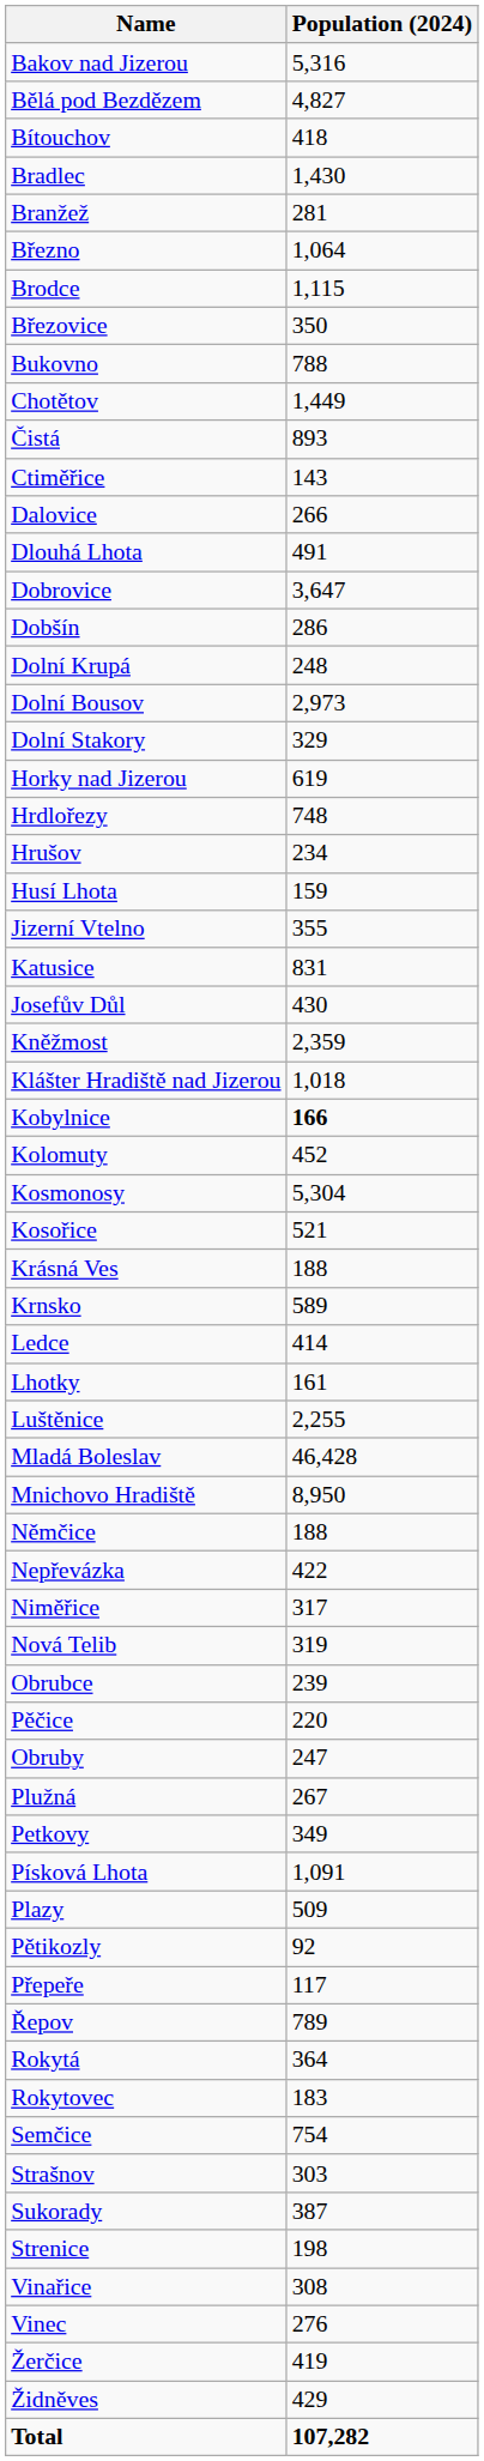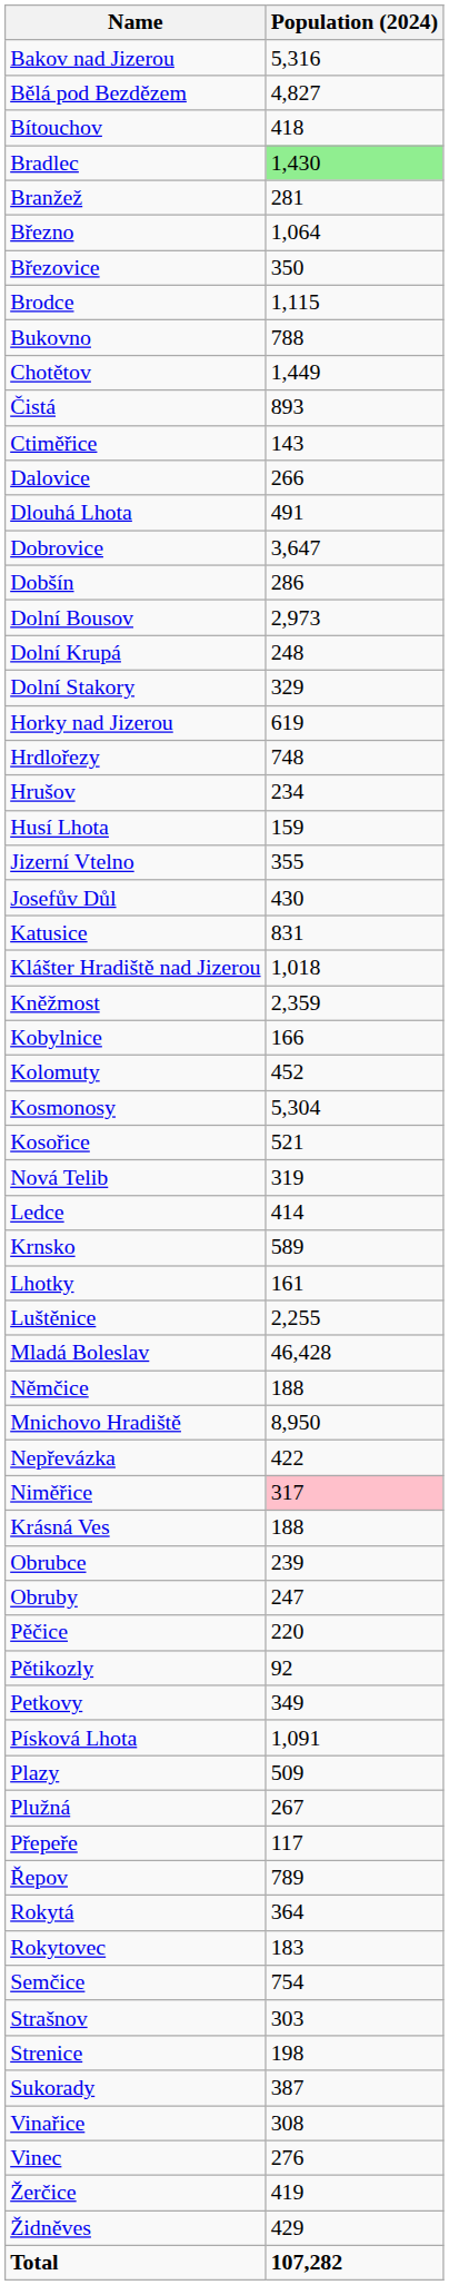 <table class="wikitable sortable collapsible collapsed">
 <tr>
 <th>Name</th>
 <th>Population (2024)</th>
 </tr>
 <tr>
 <td><a href='#'>Bakov nad Jizerou</a></td>
 <td>5,316</td>
 </tr>
 <tr>
 <td><a href='#'>Bělá pod Bezdězem</a></td>
 <td>4,827</td>
 </tr>
 <tr>
 <td><a href='#'>Bítouchov</a></td>
 <td>418</td>
 </tr>
 <tr>
 <td><a href='#'>Bradlec</a></td>
-<td>1,430</td>
+<td style="background: lightgreen;">1,430</td>
 </tr>
 <tr>
 <td><a href='#'>Branžež</a></td>
 <td>281</td>
 </tr>
 <tr>
 <td><a href='#'>Březno</a></td>
 <td>1,064</td>
 </tr>
 <tr>
+<td><a href='#'>Březovice</a></td>
+<td>350</td>
+</tr>
+<tr>
 <td><a href='#'>Brodce</a></td>
 <td>1,115</td>
-</tr>
-<tr>
-<td><a href='#'>Březovice</a></td>
-<td>350</td>
 </tr>
 <tr>
 <td><a href='#'>Bukovno</a></td>
 <td>788</td>
 </tr>
 <tr>
 <td><a href='#'>Chotětov</a></td>
 <td>1,449</td>
 </tr>
 <tr>
 <td><a href='#'>Čistá</a></td>
 <td>893</td>
 </tr>
 <tr>
 <td><a href='#'>Ctiměřice</a></td>
 <td>143</td>
 </tr>
 <tr>
 <td><a href='#'>Dalovice</a></td>
 <td>266</td>
 </tr>
 <tr>
 <td><a href='#'>Dlouhá Lhota</a></td>
 <td>491</td>
 </tr>
 <tr>
 <td><a href='#'>Dobrovice</a></td>
 <td>3,647</td>
 </tr>
 <tr>
 <td><a href='#'>Dobšín</a></td>
 <td>286</td>
 </tr>
 <tr>
+<td><a href='#'>Dolní Bousov</a></td>
+<td>2,973</td>
+</tr>
+<tr>
 <td><a href='#'>Dolní Krupá</a></td>
 <td>248</td>
-</tr>
-<tr>
-<td><a href='#'>Dolní Bousov</a></td>
-<td>2,973</td>
 </tr>
 <tr>
 <td><a href='#'>Dolní Stakory</a></td>
 <td>329</td>
 </tr>
 <tr>
 <td><a href='#'>Horky nad Jizerou</a></td>
 <td>619</td>
 </tr>
 <tr>
 <td><a href='#'>Hrdlořezy</a></td>
 <td>748</td>
 </tr>
 <tr>
 <td><a href='#'>Hrušov</a></td>
 <td>234</td>
 </tr>
 <tr>
 <td><a href='#'>Husí Lhota</a></td>
 <td>159</td>
 </tr>
 <tr>
 <td><a href='#'>Jizerní Vtelno</a></td>
 <td>355</td>
 </tr>
 <tr>
+<td><a href='#'>Josefův Důl</a></td>
+<td>430</td>
+</tr>
+<tr>
 <td><a href='#'>Katusice</a></td>
 <td>831</td>
 </tr>
 <tr>
-<td><a href='#'>Josefův Důl</a></td>
-<td>430</td>
+<td><a href='#'>Klášter Hradiště nad Jizerou</a></td>
+<td>1,018</td>
 </tr>
 <tr>
 <td><a href='#'>Kněžmost</a></td>
 <td>2,359</td>
 </tr>
 <tr>
-<td><a href='#'>Klášter Hradiště nad Jizerou</a></td>
-<td>1,018</td>
-</tr>
-<tr>
 <td><a href='#'>Kobylnice</a></td>
-<td><strong>166</strong></td>
+<td>166</td>
 </tr>
 <tr>
 <td><a href='#'>Kolomuty</a></td>
 <td>452</td>
 </tr>
 <tr>
 <td><a href='#'>Kosmonosy</a></td>
 <td>5,304</td>
 </tr>
 <tr>
 <td><a href='#'>Kosořice</a></td>
 <td>521</td>
 </tr>
 <tr>
-<td><a href='#'>Krásná Ves</a></td>
-<td>188</td>
+<td><a href='#'>Nová Telib</a></td>
+<td>319</td>
+</tr>
+<tr>
+<td><a href='#'>Ledce</a></td>
+<td>414</td>
 </tr>
 <tr>
 <td><a href='#'>Krnsko</a></td>
 <td>589</td>
-</tr>
-<tr>
-<td><a href='#'>Ledce</a></td>
-<td>414</td>
 </tr>
 <tr>
 <td><a href='#'>Lhotky</a></td>
 <td>161</td>
 </tr>
 <tr>
 <td><a href='#'>Luštěnice</a></td>
 <td>2,255</td>
 </tr>
 <tr>
 <td><a href='#'>Mladá Boleslav</a></td>
 <td>46,428</td>
 </tr>
 <tr>
+<td><a href='#'>Němčice</a></td>
+<td>188</td>
+</tr>
+<tr>
 <td><a href='#'>Mnichovo Hradiště</a></td>
 <td>8,950</td>
-</tr>
-<tr>
-<td><a href='#'>Němčice</a></td>
-<td>188</td>
 </tr>
 <tr>
 <td><a href='#'>Nepřevázka</a></td>
 <td>422</td>
 </tr>
 <tr>
 <td><a href='#'>Niměřice</a></td>
-<td>317</td>
+<td style="background: pink;">317</td>
 </tr>
 <tr>
-<td><a href='#'>Nová Telib</a></td>
-<td>319</td>
+<td><a href='#'>Krásná Ves</a></td>
+<td>188</td>
 </tr>
 <tr>
 <td><a href='#'>Obrubce</a></td>
 <td>239</td>
 </tr>
 <tr>
+<td><a href='#'>Obruby</a></td>
+<td>247</td>
+</tr>
+<tr>
 <td><a href='#'>Pěčice</a></td>
 <td>220</td>
 </tr>
 <tr>
-<td><a href='#'>Obruby</a></td>
-<td>247</td>
-</tr>
-<tr>
-<td><a href='#'>Plužná</a></td>
-<td>267</td>
+<td><a href='#'>Pětikozly</a></td>
+<td>92</td>
 </tr>
 <tr>
 <td><a href='#'>Petkovy</a></td>
 <td>349</td>
 </tr>
 <tr>
 <td><a href='#'>Písková Lhota</a></td>
 <td>1,091</td>
 </tr>
 <tr>
 <td><a href='#'>Plazy</a></td>
 <td>509</td>
 </tr>
 <tr>
-<td><a href='#'>Pětikozly</a></td>
-<td>92</td>
+<td><a href='#'>Plužná</a></td>
+<td>267</td>
 </tr>
 <tr>
 <td><a href='#'>Přepeře</a></td>
 <td>117</td>
 </tr>
 <tr>
 <td><a href='#'>Řepov</a></td>
 <td>789</td>
 </tr>
 <tr>
 <td><a href='#'>Rokytá</a></td>
 <td>364</td>
 </tr>
 <tr>
 <td><a href='#'>Rokytovec</a></td>
 <td>183</td>
 </tr>
 <tr>
 <td><a href='#'>Semčice</a></td>
 <td>754</td>
 </tr>
 <tr>
 <td><a href='#'>Strašnov</a></td>
 <td>303</td>
 </tr>
 <tr>
+<td><a href='#'>Strenice</a></td>
+<td>198</td>
+</tr>
+<tr>
 <td><a href='#'>Sukorady</a></td>
 <td>387</td>
-</tr>
-<tr>
-<td><a href='#'>Strenice</a></td>
-<td>198</td>
 </tr>
 <tr>
 <td><a href='#'>Vinařice</a></td>
 <td>308</td>
 </tr>
 <tr>
 <td><a href='#'>Vinec</a></td>
 <td>276</td>
 </tr>
 <tr>
 <td><a href='#'>Žerčice</a></td>
 <td>419</td>
 </tr>
 <tr>
 <td><a href='#'>Židněves</a></td>
 <td>429</td>
 </tr>
 <tr>
 <td><strong>Total</strong></td>
 <td><strong>107,282</strong></td>
 </tr>
 </table>
